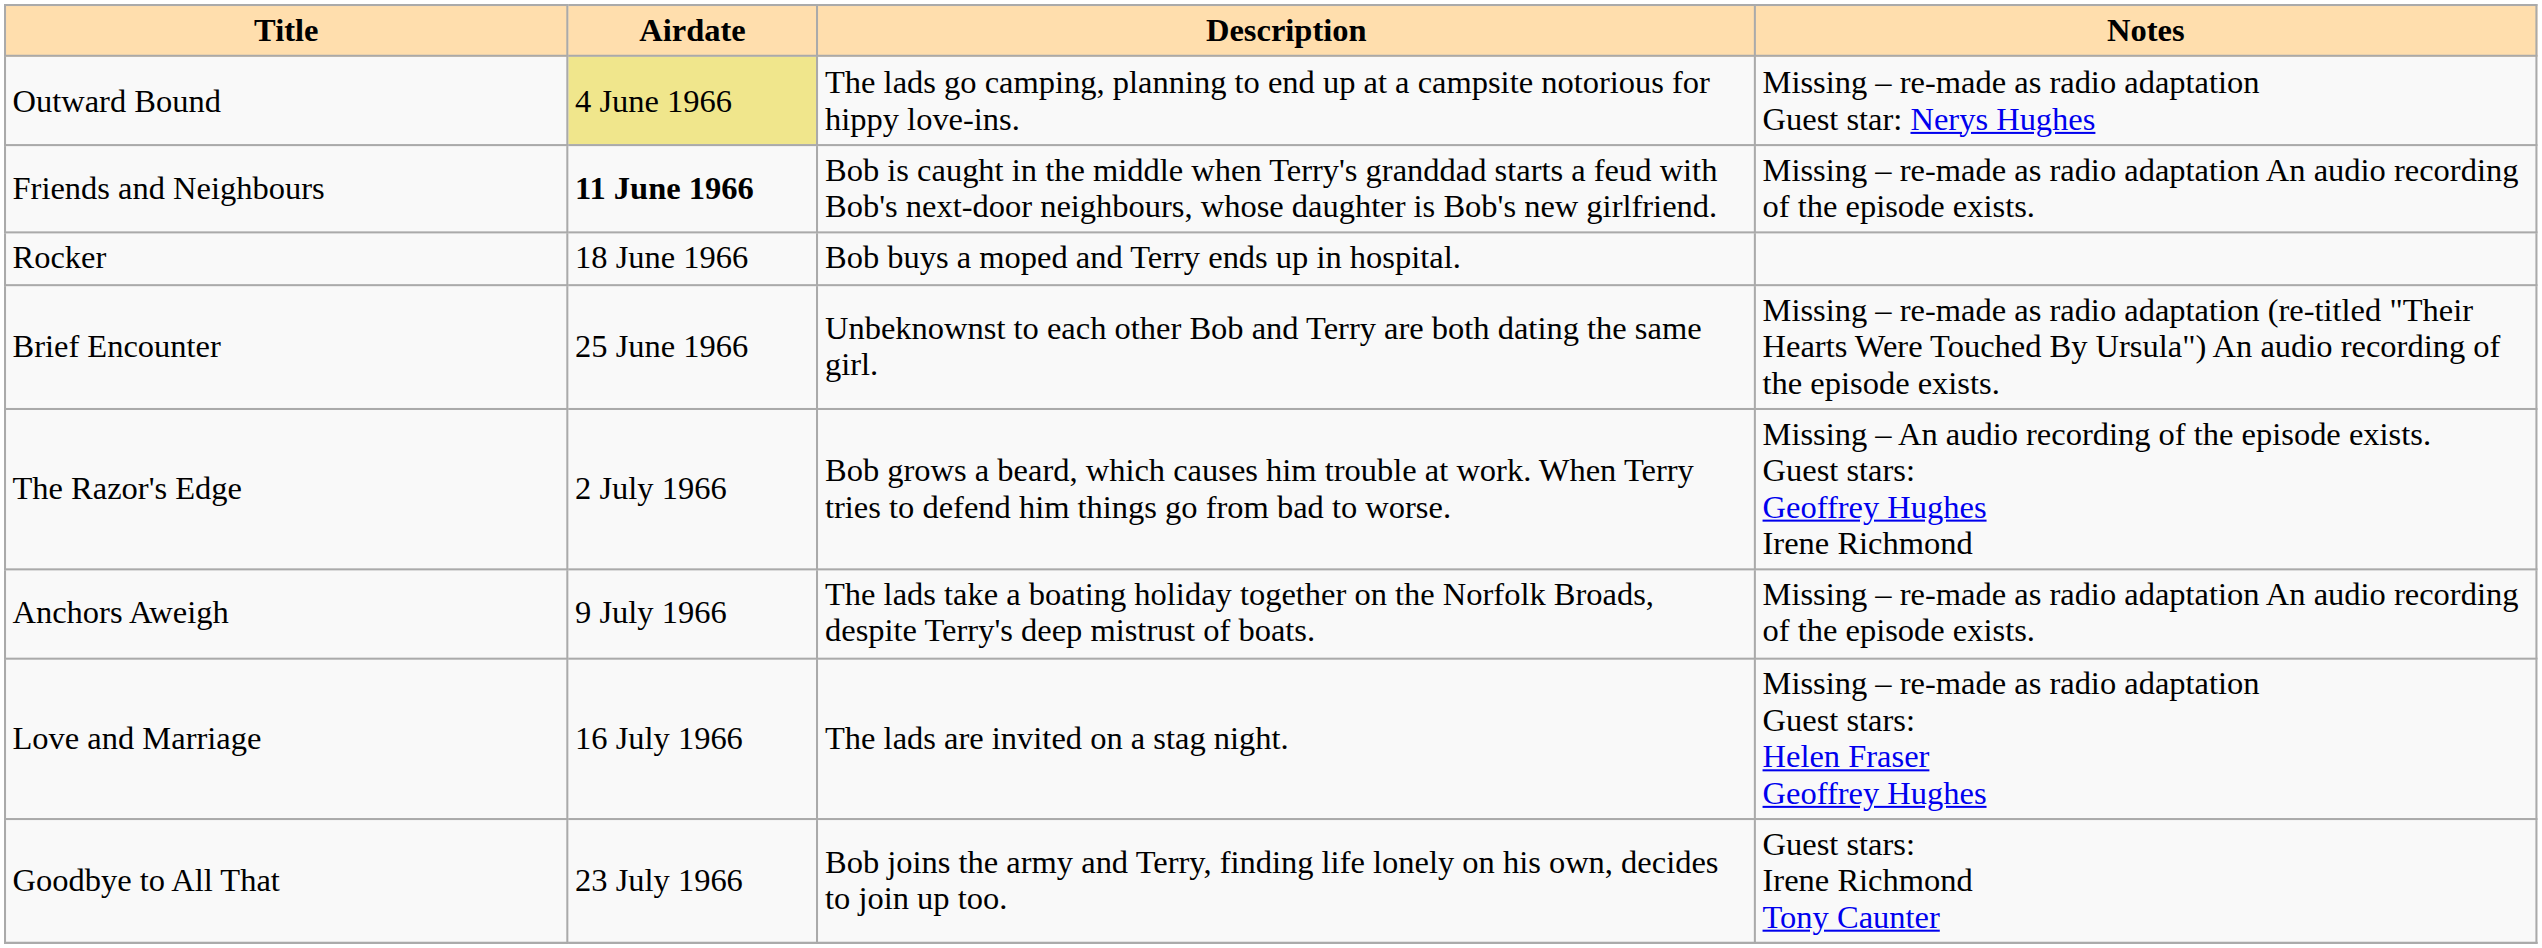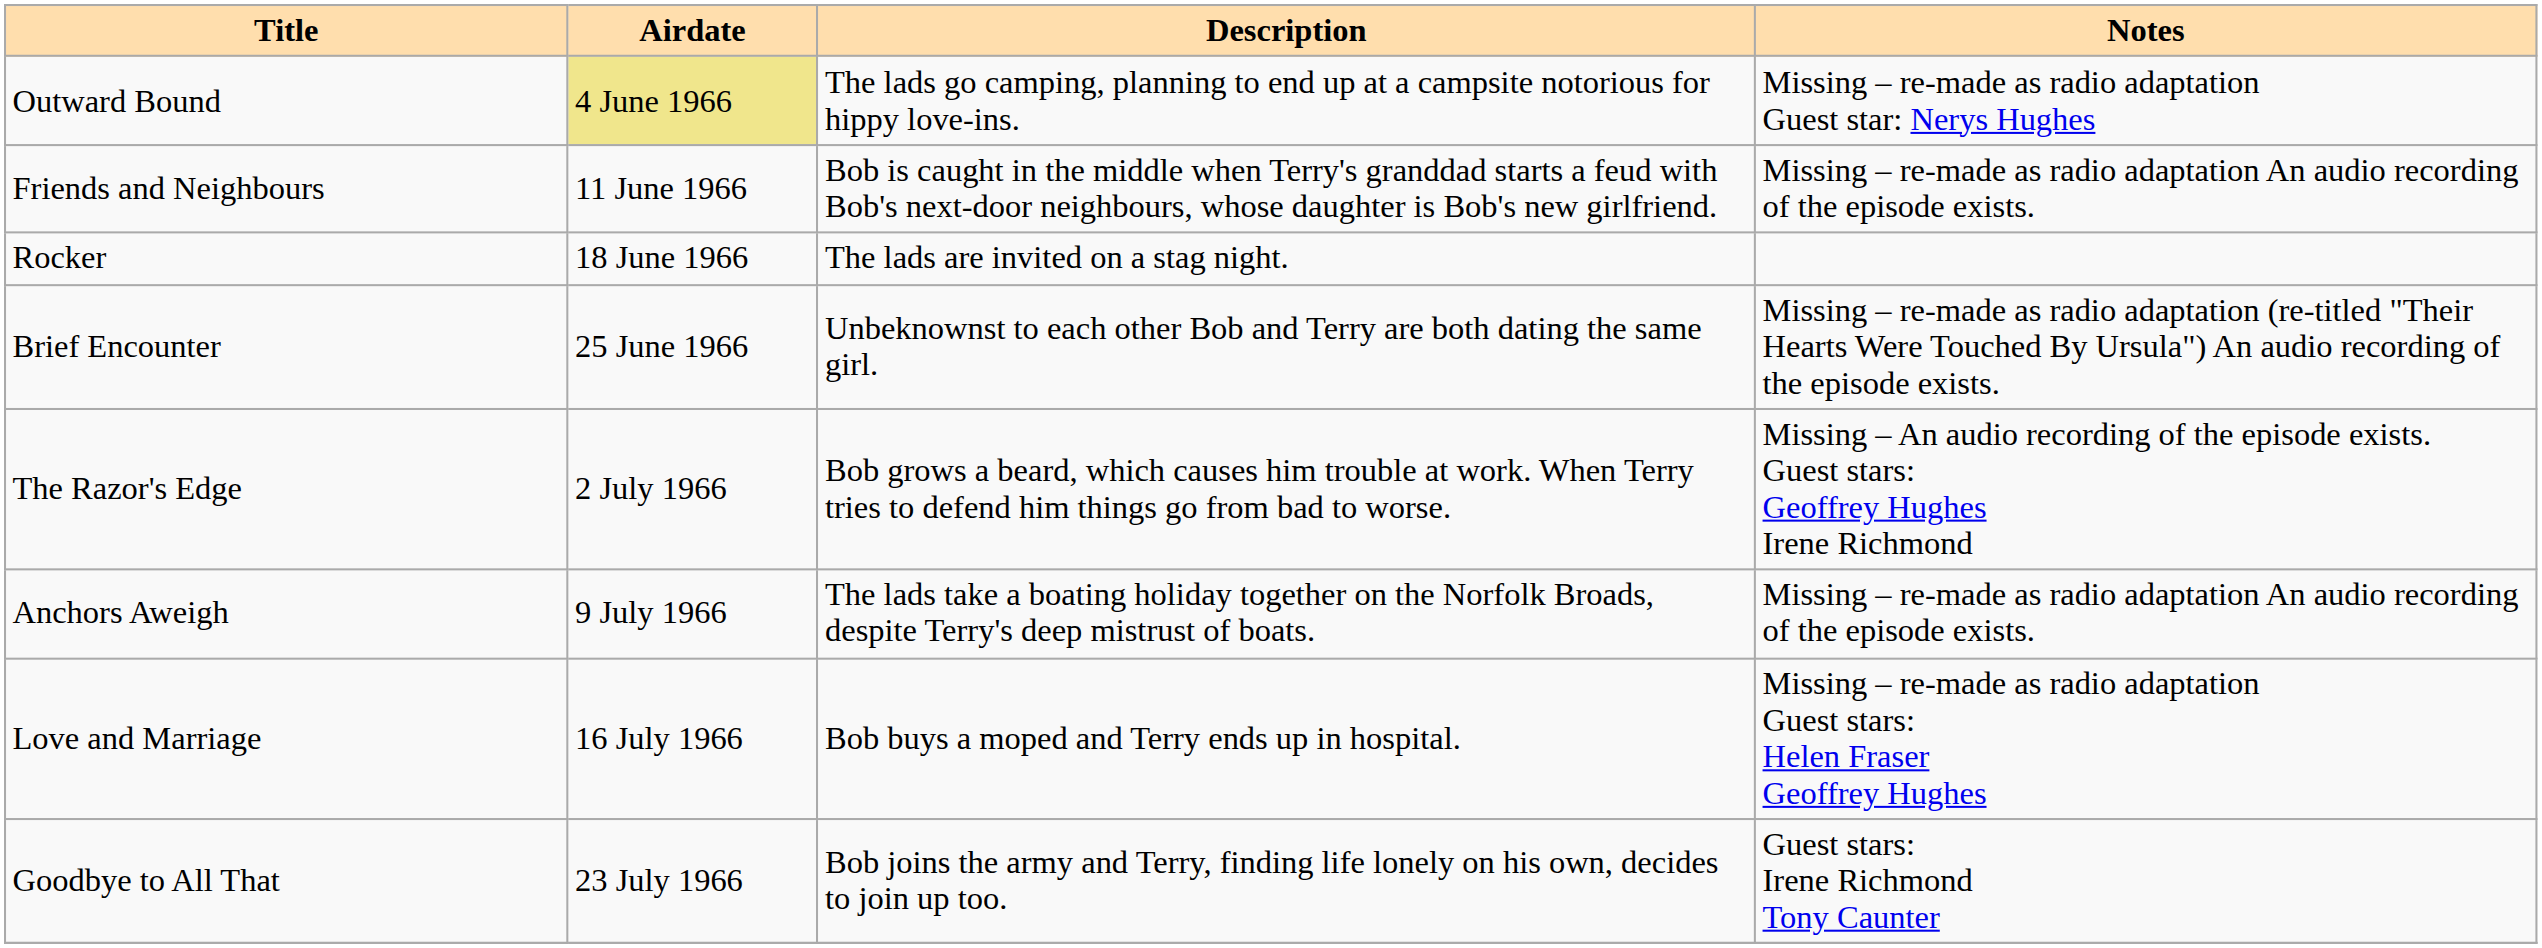 <table class="wikitable" border=1>
 <tr>
 <th style="background:#ffdead" width=18%>Title</th>
 <th style="background:#ffdead" width=8%>Airdate</th>
 <th style="background:#ffdead" width=30%>Description</th>
 <th style="background:#ffdead" width=25%>Notes</th>
 </tr>
 <tr>
 <td>Outward Bound</td>
 <td style="background: khaki;">4 June 1966</td>
 <td>The lads go camping, planning to end up at a campsite notorious for hippy love-ins.</td>
 <td>Missing – re-made as radio adaptation<br>Guest star: <a href='#'>Nerys Hughes</a></td>
 </tr>
 <tr>
 <td>Friends and Neighbours</td>
-<td><strong>11 June 1966</strong></td>
+<td>11 June 1966</td>
 <td>Bob is caught in the middle when Terry's granddad starts a feud with Bob's next-door neighbours, whose daughter is Bob's new girlfriend.</td>
 <td>Missing – re-made as radio adaptation An audio recording of the episode exists.</td>
 </tr>
 <tr>
 <td>Rocker</td>
 <td>18 June 1966</td>
-<td>Bob buys a moped and Terry ends up in hospital.</td>
+<td>The lads are invited on a stag night.</td>
 <td></td>
 </tr>
 <tr>
 <td>Brief Encounter</td>
 <td>25 June 1966</td>
 <td>Unbeknownst to each other Bob and Terry are both dating the same girl.</td>
 <td>Missing – re-made as radio adaptation (re-titled "Their Hearts Were Touched By Ursula") An audio recording of the episode exists.</td>
 </tr>
 <tr>
 <td>The Razor's Edge</td>
 <td>2 July 1966</td>
 <td>Bob grows a beard, which causes him trouble at work. When Terry tries to defend him things go from bad to worse.</td>
 <td>Missing – An audio recording of the episode exists.<br>Guest stars:<br><a href='#'>Geoffrey Hughes</a><br>Irene Richmond</td>
 </tr>
 <tr>
 <td>Anchors Aweigh</td>
 <td>9 July 1966</td>
 <td>The lads take a boating holiday together on the Norfolk Broads, despite Terry's deep mistrust of boats.</td>
 <td>Missing – re-made as radio adaptation An audio recording of the episode exists.</td>
 </tr>
 <tr>
 <td>Love and Marriage</td>
 <td>16 July 1966</td>
-<td>The lads are invited on a stag night.</td>
+<td>Bob buys a moped and Terry ends up in hospital.</td>
 <td>Missing – re-made as radio adaptation<br>Guest stars:<br><a href='#'>Helen Fraser</a><br><a href='#'>Geoffrey Hughes</a></td>
 </tr>
 <tr>
 <td>Goodbye to All That</td>
 <td>23 July 1966</td>
 <td>Bob joins the army and Terry, finding life lonely on his own, decides to join up too.</td>
 <td>Guest stars:<br>Irene Richmond<br><a href='#'>Tony Caunter</a></td>
 </tr>
 <tr>
 </tr>
 </table>
